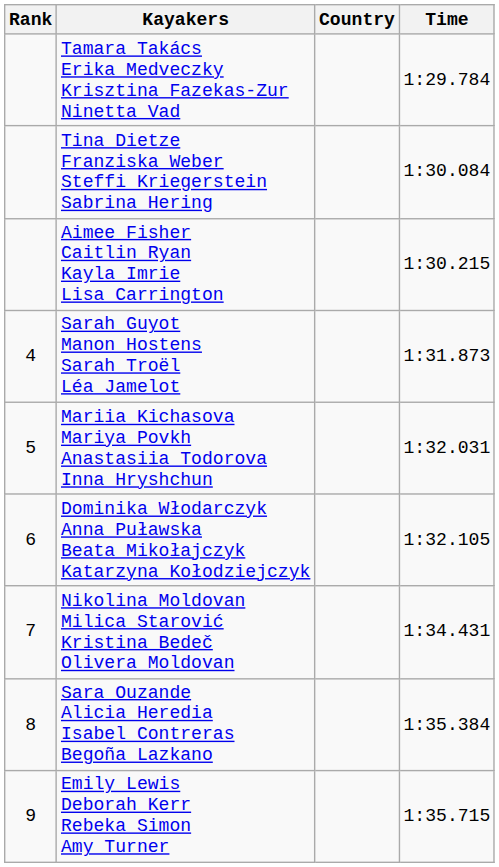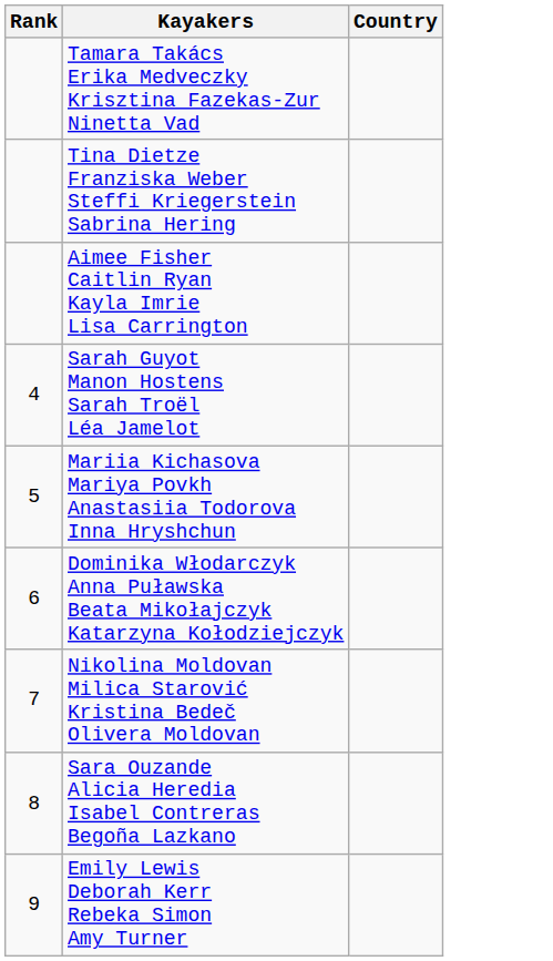 <table class="wikitable" style="text-align:center">
 <tr>
 <th>Rank</th>
 <th>Kayakers</th>
 <th>Country</th>
-<th>Time</th>
 </tr>
 <tr>
 <td></td>
 <td align="left"><a href='#'>Tamara Takács</a><br><a href='#'>Erika Medveczky</a><br><a href='#'>Krisztina Fazekas-Zur</a><br><a href='#'>Ninetta Vad</a></td>
 <td align="left"></td>
-<td>1:29.784</td>
 </tr>
 <tr>
 <td></td>
 <td align="left"><a href='#'>Tina Dietze</a><br><a href='#'>Franziska Weber</a><br><a href='#'>Steffi Kriegerstein</a><br><a href='#'>Sabrina Hering</a></td>
 <td align="left"></td>
-<td>1:30.084</td>
 </tr>
 <tr>
 <td></td>
 <td align="left"><a href='#'>Aimee Fisher</a><br><a href='#'>Caitlin Ryan</a><br><a href='#'>Kayla Imrie</a><br><a href='#'>Lisa Carrington</a></td>
 <td align="left"></td>
-<td>1:30.215</td>
 </tr>
 <tr>
 <td>4</td>
 <td align="left"><a href='#'>Sarah Guyot</a><br><a href='#'>Manon Hostens</a><br><a href='#'>Sarah Troël</a><br><a href='#'>Léa Jamelot</a></td>
 <td align="left"></td>
-<td>1:31.873</td>
 </tr>
 <tr>
 <td>5</td>
 <td align="left"><a href='#'>Mariia Kichasova</a><br><a href='#'>Mariya Povkh</a><br><a href='#'>Anastasiia Todorova</a><br><a href='#'>Inna Hryshchun</a></td>
 <td align="left"></td>
-<td>1:32.031</td>
 </tr>
 <tr>
 <td>6</td>
 <td align="left"><a href='#'>Dominika Włodarczyk</a><br><a href='#'>Anna Puławska</a><br><a href='#'>Beata Mikołajczyk</a><br><a href='#'>Katarzyna Kołodziejczyk</a></td>
 <td align="left"></td>
-<td>1:32.105</td>
 </tr>
 <tr>
 <td>7</td>
 <td align="left"><a href='#'>Nikolina Moldovan</a><br><a href='#'>Milica Starović</a><br><a href='#'>Kristina Bedeč</a><br><a href='#'>Olivera Moldovan</a></td>
 <td align="left"></td>
-<td>1:34.431</td>
 </tr>
 <tr>
 <td>8</td>
 <td align="left"><a href='#'>Sara Ouzande</a><br><a href='#'>Alicia Heredia</a><br><a href='#'>Isabel Contreras</a><br><a href='#'>Begoña Lazkano</a></td>
 <td align="left"></td>
-<td>1:35.384</td>
 </tr>
 <tr>
 <td>9</td>
 <td align="left"><a href='#'>Emily Lewis</a><br><a href='#'>Deborah Kerr</a><br><a href='#'>Rebeka Simon</a><br><a href='#'>Amy Turner</a></td>
 <td align="left"></td>
-<td>1:35.715</td>
 </tr>
 </table>
